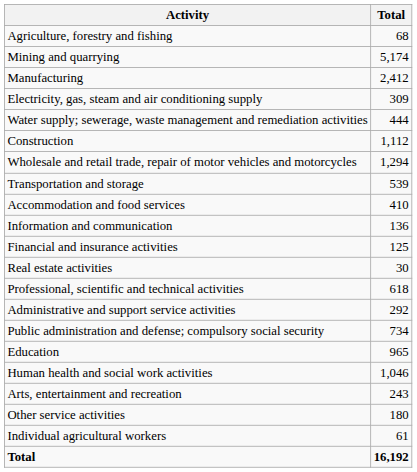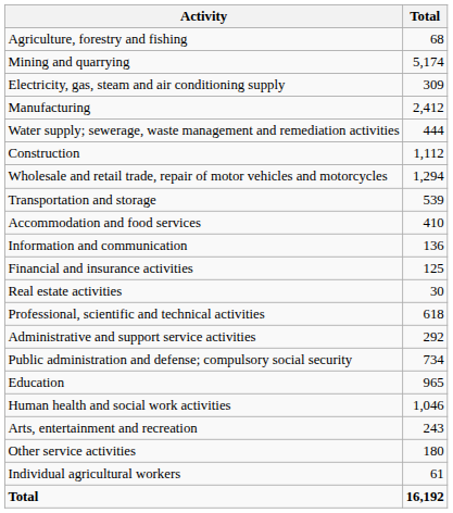 <table class="wikitable sortable" style="font-size:95%;">
 <tr>
 <th>Activity</th>
 <th>Total</th>
 </tr>
 <tr>
 <td>Agriculture, forestry and fishing</td>
 <td align="right">68</td>
 </tr>
 <tr>
 <td>Mining and quarrying</td>
 <td align="right">5,174</td>
 </tr>
 <tr>
+<td>Electricity, gas, steam and air conditioning supply</td>
+<td align="right">309</td>
+</tr>
+<tr>
 <td>Manufacturing</td>
 <td align="right">2,412</td>
-</tr>
-<tr>
-<td>Electricity, gas, steam and air conditioning supply</td>
-<td align="right">309</td>
 </tr>
 <tr>
 <td>Water supply; sewerage, waste management and remediation activities</td>
 <td align="right">444</td>
 </tr>
 <tr>
 <td>Construction</td>
 <td align="right">1,112</td>
 </tr>
 <tr>
 <td>Wholesale and retail trade, repair of motor vehicles and motorcycles</td>
 <td align="right">1,294</td>
 </tr>
 <tr>
 <td>Transportation and storage</td>
 <td align="right">539</td>
 </tr>
 <tr>
 <td>Accommodation and food services</td>
 <td align="right">410</td>
 </tr>
 <tr>
 <td>Information and communication</td>
 <td align="right">136</td>
 </tr>
 <tr>
 <td>Financial and insurance activities</td>
 <td align="right">125</td>
 </tr>
 <tr>
 <td>Real estate activities</td>
 <td align="right">30</td>
 </tr>
 <tr>
 <td>Professional, scientific and technical activities</td>
 <td align="right">618</td>
 </tr>
 <tr>
 <td>Administrative and support service activities</td>
 <td align="right">292</td>
 </tr>
 <tr>
 <td>Public administration and defense; compulsory social security</td>
 <td align="right">734</td>
 </tr>
 <tr>
 <td>Education</td>
 <td align="right">965</td>
 </tr>
 <tr>
 <td>Human health and social work activities</td>
 <td align="right">1,046</td>
 </tr>
 <tr>
 <td>Arts, entertainment and recreation</td>
 <td align="right">243</td>
 </tr>
 <tr>
 <td>Other service activities</td>
 <td align="right">180</td>
 </tr>
 <tr>
 <td>Individual agricultural workers</td>
 <td align="right">61</td>
 </tr>
 <tr class="sortbottom">
 <td><strong>Total</strong></td>
 <td align="right"><strong>16,192</strong></td>
 </tr>
 </table>
